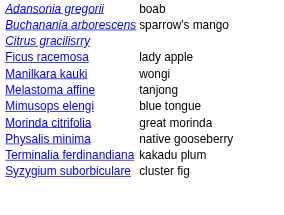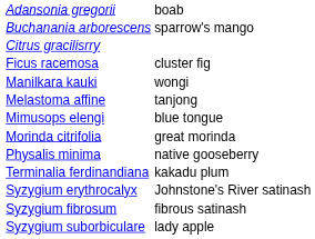 <table>
 <tr>
 <td><em><a href='#'>Adansonia gregorii</a></em></td>
 <td>boab</td>
 </tr>
 <tr>
 <td><em><a href='#'>Buchanania arborescens</a></em></td>
 <td>sparrow's mango</td>
 </tr>
 <tr>
 <td><em><a href='#'>Citrus gracilisrry</a></td>
 </tr>
 <tr>
 <td></em><a href='#'>Ficus racemosa</a><em></td>
-<td>lady apple</td>
+<td>cluster fig</td>
 </tr>
 <tr>
 <td></em><a href='#'>Manilkara kauki</a><em></td>
 <td>wongi</td>
 </tr>
 <tr>
 <td></em><a href='#'>Melastoma affine</a><em></td>
 <td>tanjong</td>
 </tr>
 <tr>
 <td></em><a href='#'>Mimusops elengi</a><em></td>
 <td>blue tongue</td>
 </tr>
 <tr>
 <td></em><a href='#'>Morinda citrifolia</a><em></td>
 <td>great morinda</td>
 </tr>
 <tr>
 <td></em><a href='#'>Physalis minima</a><em></td>
 <td>native gooseberry</td>
 </tr>
 <tr>
 <td></em><a href='#'>Terminalia ferdinandiana</a><em></td>
 <td>kakadu plum</td>
 </tr>
 <tr>
+<td></em><a href='#'>Syzygium erythrocalyx</a><em></td>
+<td>Johnstone's River satinash</td>
+</tr>
+<tr>
+<td></em><a href='#'>Syzygium fibrosum</a><em></td>
+<td>fibrous satinash</td>
+</tr>
+<tr>
 <td></em><a href='#'>Syzygium suborbiculare</a><em></td>
-<td>cluster fig</td>
+<td>lady apple</td>
 </tr>
 </table>
